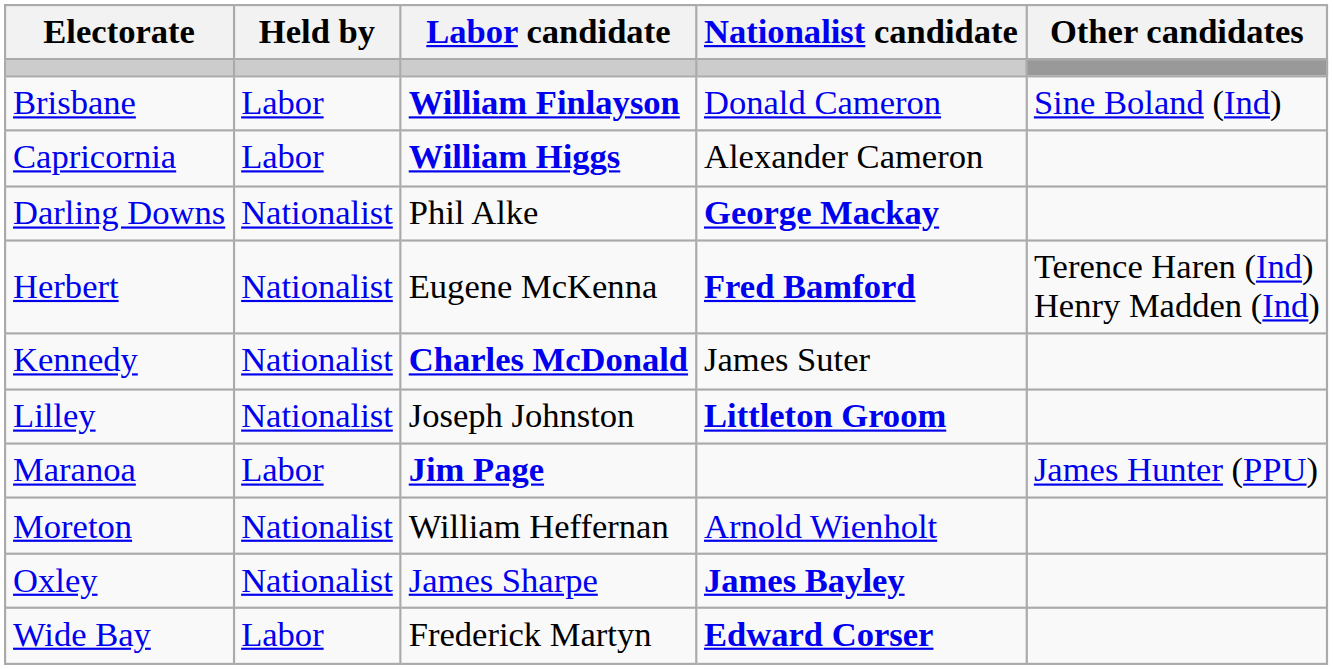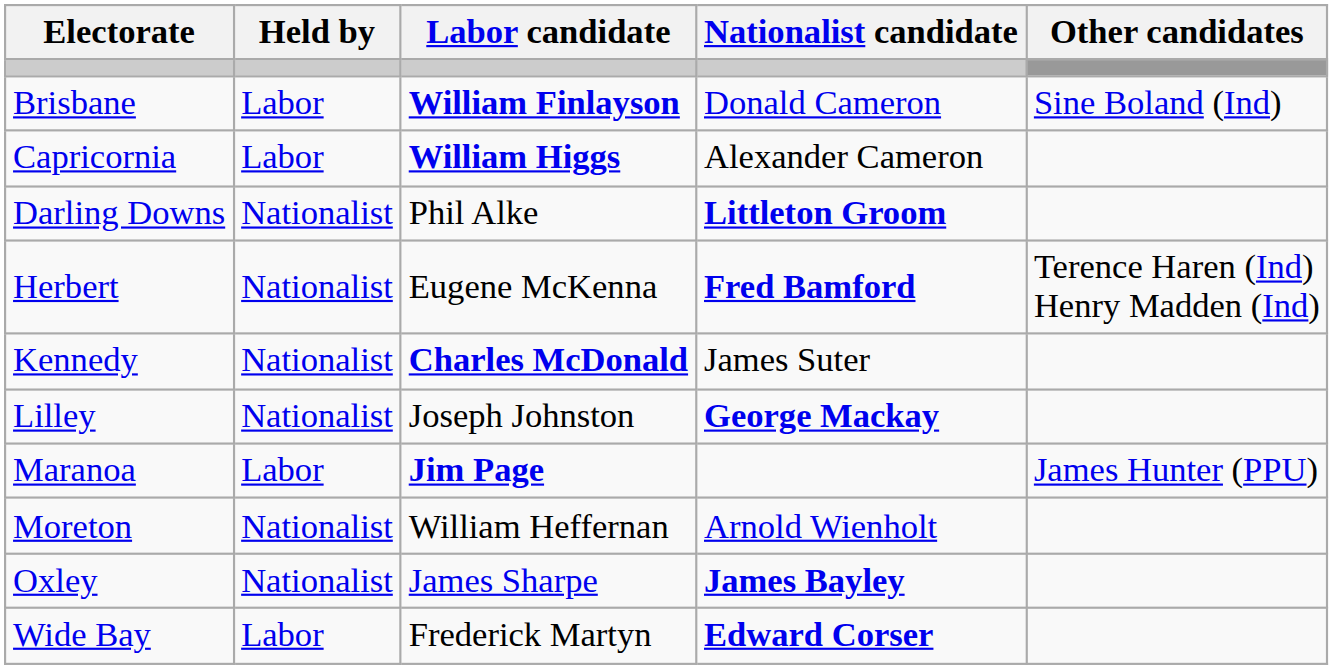 <table class="wikitable">
 <tr>
 <th>Electorate</th>
 <th>Held by</th>
 <th><a href='#'>Labor</a> candidate</th>
 <th><a href='#'>Nationalist</a> candidate</th>
 <th>Other candidates</th>
 </tr>
 <tr bgcolor="#cccccc">
 <td></td>
 <td></td>
 <td></td>
 <td></td>
 <td bgcolor="#999999"></td>
 </tr>
 <tr>
 <td><a href='#'>Brisbane</a></td>
 <td><a href='#'>Labor</a></td>
 <td><strong><a href='#'>William Finlayson</a></strong></td>
 <td><a href='#'>Donald Cameron</a></td>
 <td><a href='#'>Sine Boland</a> (<a href='#'>Ind</a>)</td>
 </tr>
 <tr>
 <td><a href='#'>Capricornia</a></td>
 <td><a href='#'>Labor</a></td>
 <td><strong><a href='#'>William Higgs</a></strong></td>
 <td>Alexander Cameron</td>
 <td></td>
 </tr>
 <tr>
 <td><a href='#'>Darling Downs</a></td>
 <td><a href='#'>Nationalist</a></td>
 <td>Phil Alke</td>
-<td><strong><a href='#'>George Mackay</a></strong></td>
+<td><strong><a href='#'>Littleton Groom</a></strong></td>
 <td></td>
 </tr>
 <tr>
 <td><a href='#'>Herbert</a></td>
 <td><a href='#'>Nationalist</a></td>
 <td>Eugene McKenna</td>
 <td><strong><a href='#'>Fred Bamford</a></strong></td>
 <td>Terence Haren (<a href='#'>Ind</a>)<br>Henry Madden (<a href='#'>Ind</a>)</td>
 </tr>
 <tr>
 <td><a href='#'>Kennedy</a></td>
 <td><a href='#'>Nationalist</a></td>
 <td><strong><a href='#'>Charles McDonald</a></strong></td>
 <td>James Suter</td>
 <td></td>
 </tr>
 <tr>
 <td><a href='#'>Lilley</a></td>
 <td><a href='#'>Nationalist</a></td>
 <td>Joseph Johnston</td>
-<td><strong><a href='#'>Littleton Groom</a></strong></td>
+<td><strong><a href='#'>George Mackay</a></strong></td>
 <td></td>
 </tr>
 <tr>
 <td><a href='#'>Maranoa</a></td>
 <td><a href='#'>Labor</a></td>
 <td><strong><a href='#'>Jim Page</a></strong></td>
 <td></td>
 <td><a href='#'>James Hunter</a> (<a href='#'>PPU</a>)</td>
 </tr>
 <tr>
 <td><a href='#'>Moreton</a></td>
 <td><a href='#'>Nationalist</a></td>
 <td>William Heffernan</td>
 <td><a href='#'>Arnold Wienholt</a></td>
 <td></td>
 </tr>
 <tr>
 <td><a href='#'>Oxley</a></td>
 <td><a href='#'>Nationalist</a></td>
 <td><a href='#'>James Sharpe</a></td>
 <td><strong><a href='#'>James Bayley</a></strong></td>
 <td></td>
 </tr>
 <tr>
 <td><a href='#'>Wide Bay</a></td>
 <td><a href='#'>Labor</a></td>
 <td>Frederick Martyn</td>
 <td><strong><a href='#'>Edward Corser</a></strong></td>
 <td></td>
 </tr>
 </table>
